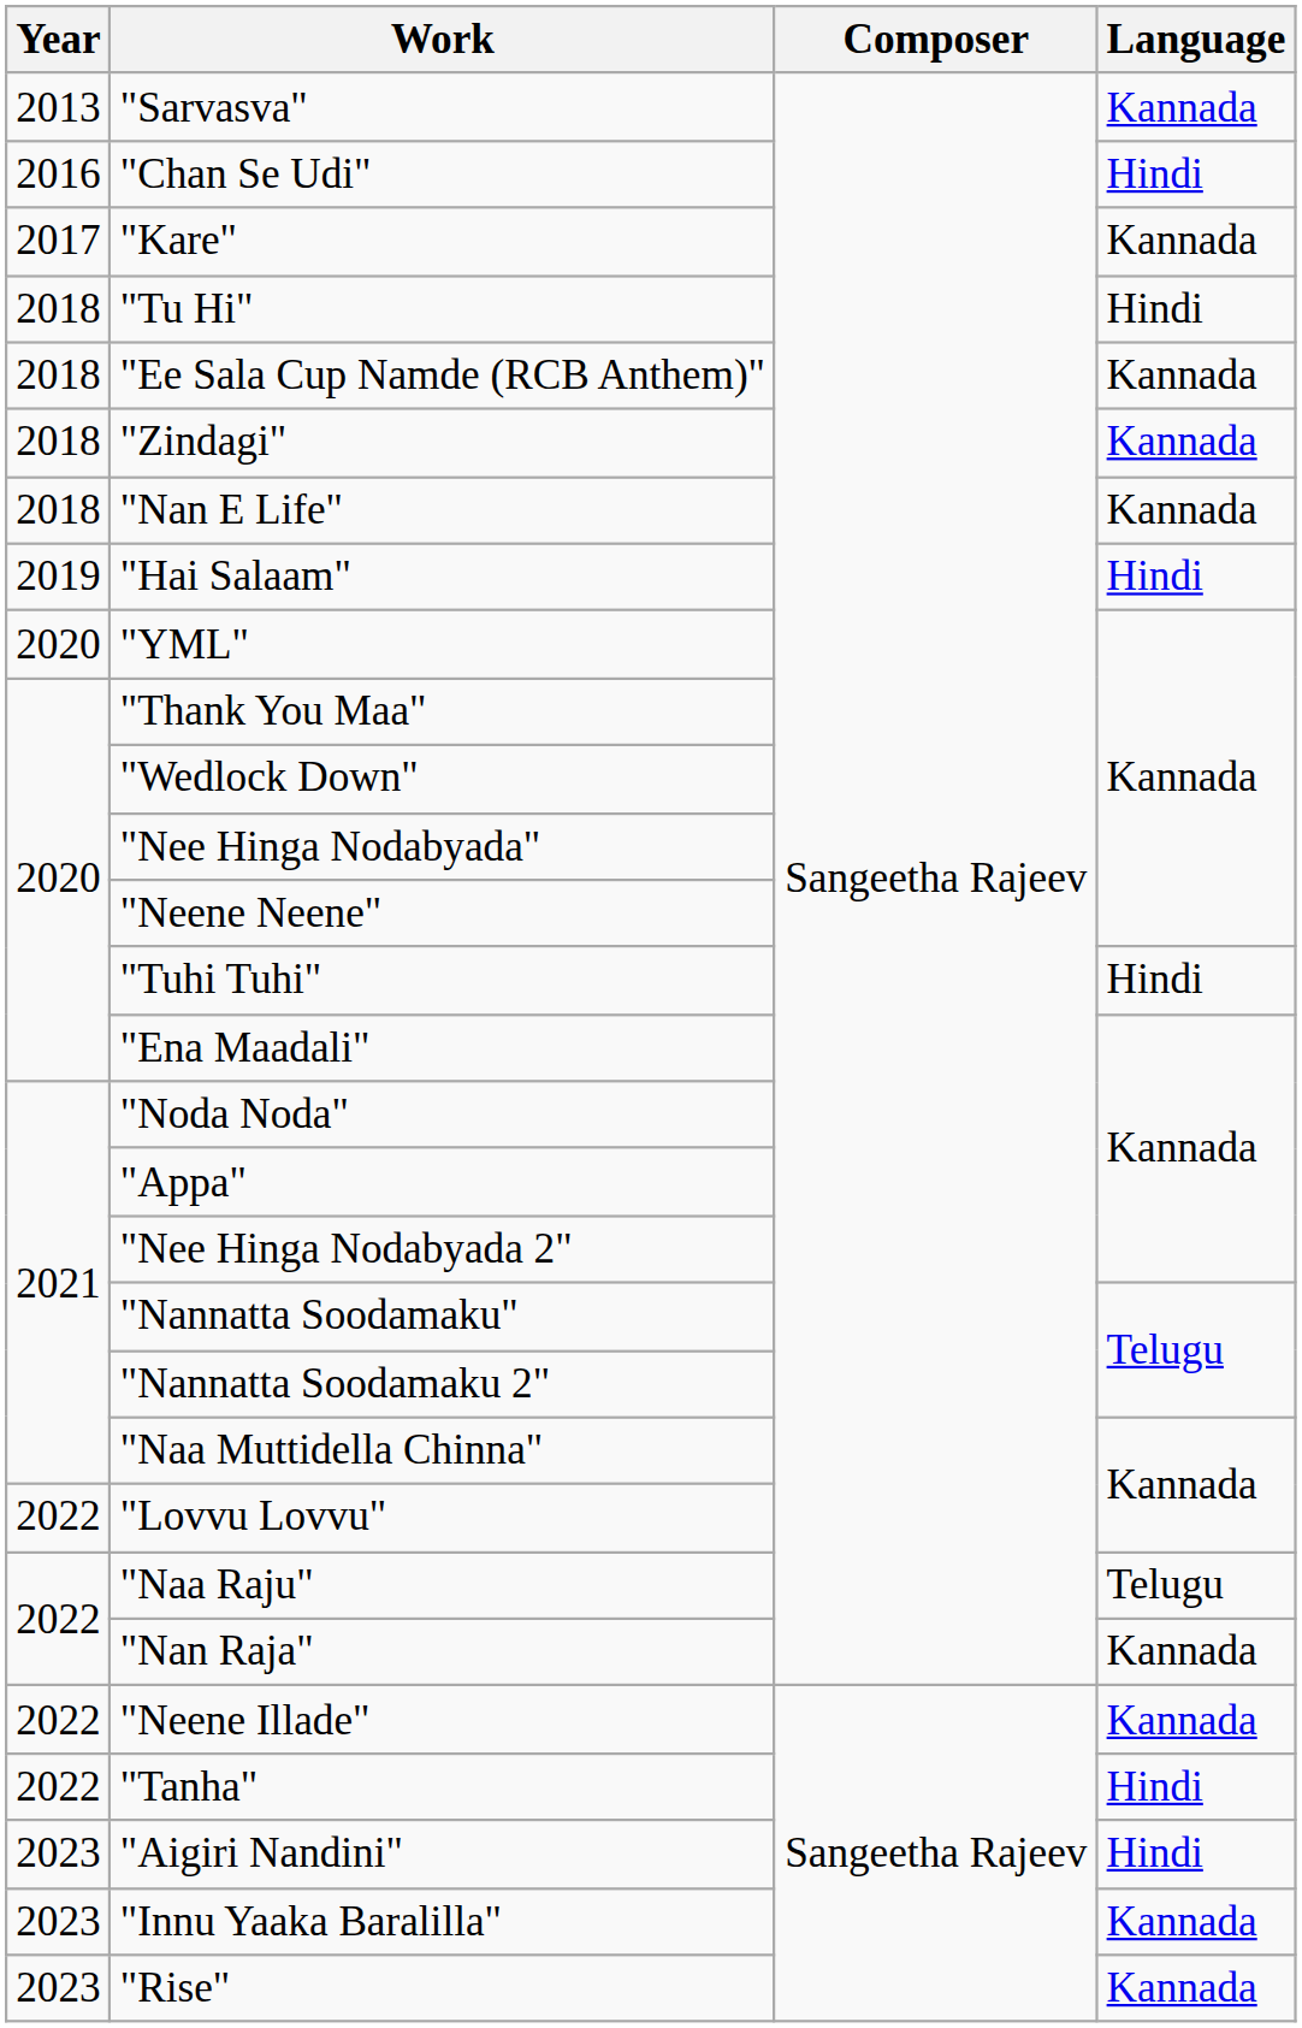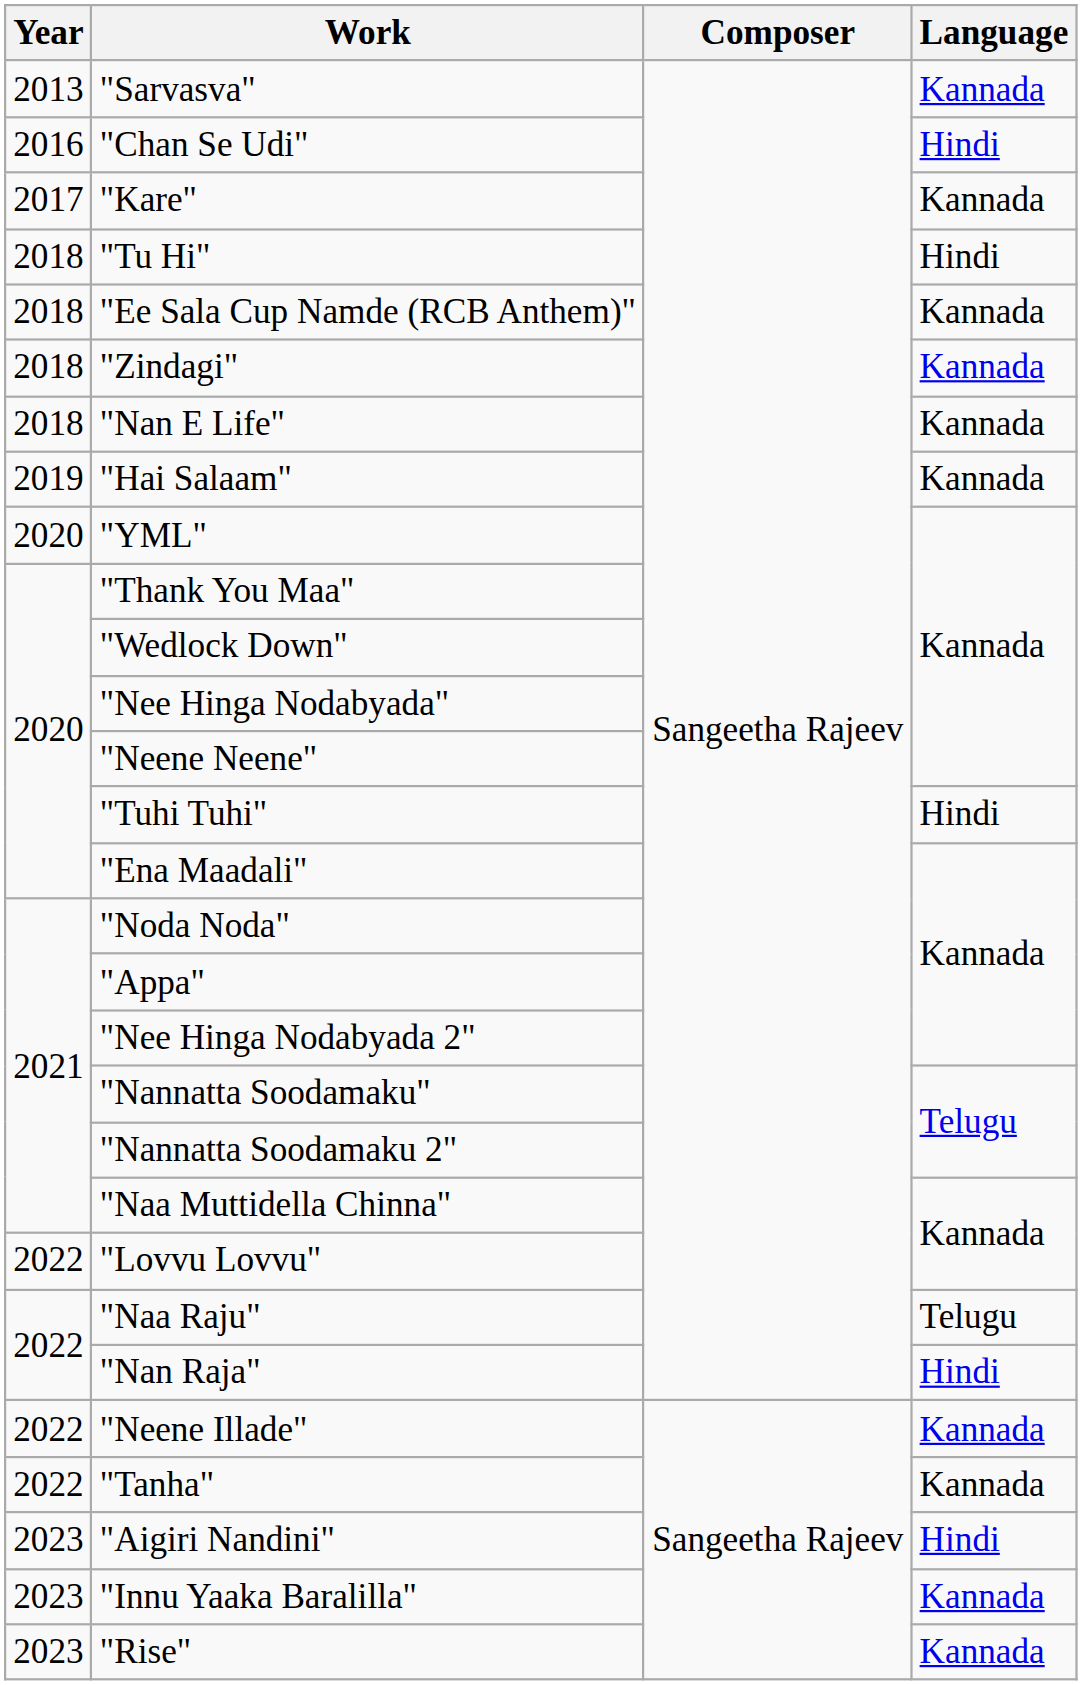 <table class="wikitable">
 <tr>
 <th>Year</th>
 <th>Work</th>
 <th>Composer</th>
 <th>Language</th>
 </tr>
 <tr>
 <td>2013</td>
 <td>"Sarvasva"</td>
 <td rowspan="24">Sangeetha Rajeev</td>
 <td><a href='#'>Kannada</a></td>
 </tr>
 <tr>
 <td>2016</td>
 <td>"Chan Se Udi"</td>
 <td><a href='#'>Hindi</a></td>
 </tr>
 <tr>
 <td>2017</td>
 <td>"Kare"</td>
 <td>Kannada</td>
 </tr>
 <tr>
 <td>2018</td>
 <td>"Tu Hi"</td>
 <td>Hindi</td>
 </tr>
 <tr>
 <td>2018</td>
 <td>"Ee Sala Cup Namde (RCB Anthem)"</td>
 <td>Kannada</td>
 </tr>
 <tr>
 <td>2018</td>
 <td>"Zindagi"</td>
 <td><a href='#'>Kannada</a></td>
 </tr>
 <tr>
 <td>2018</td>
 <td>"Nan E Life"</td>
 <td>Kannada</td>
 </tr>
 <tr>
 <td>2019</td>
 <td>"Hai Salaam"</td>
-<td><a href='#'>Hindi</a></td>
+<td>Kannada</td>
 </tr>
 <tr>
 <td>2020</td>
 <td>"YML"</td>
 <td rowspan="5">Kannada</td>
 </tr>
 <tr>
 <td rowspan="6">2020</td>
 <td>"Thank You Maa"</td>
 </tr>
 <tr>
 <td>"Wedlock Down"</td>
 </tr>
 <tr>
 <td>"Nee Hinga Nodabyada"</td>
 </tr>
 <tr>
 <td>"Neene Neene"</td>
 </tr>
 <tr>
 <td>"Tuhi Tuhi"</td>
 <td>Hindi</td>
 </tr>
 <tr>
 <td>"Ena Maadali"</td>
 <td rowspan="4">Kannada</td>
 </tr>
 <tr>
 <td rowspan="6">2021</td>
 <td>"Noda Noda"</td>
 </tr>
 <tr>
 <td>"Appa"</td>
 </tr>
 <tr>
 <td>"Nee Hinga Nodabyada 2"</td>
 </tr>
 <tr>
 <td>"Nannatta Soodamaku"</td>
 <td rowspan="2"><a href='#'>Telugu</a></td>
 </tr>
 <tr>
 <td>"Nannatta Soodamaku 2"</td>
 </tr>
 <tr>
 <td>"Naa Muttidella Chinna"</td>
 <td rowspan="2">Kannada</td>
 </tr>
 <tr>
 <td>2022</td>
 <td>"Lovvu Lovvu"</td>
 </tr>
 <tr>
 <td rowspan="2">2022</td>
 <td>"Naa Raju"</td>
 <td>Telugu</td>
 </tr>
 <tr>
 <td>"Nan Raja"</td>
-<td>Kannada</td>
+<td><a href='#'>Hindi</a></td>
 </tr>
 <tr>
 <td>2022</td>
 <td>"Neene Illade"</td>
 <td rowspan="24">Sangeetha Rajeev</td>
 <td><a href='#'>Kannada</a></td>
 </tr>
 <tr>
 <td>2022</td>
 <td>"Tanha"</td>
-<td><a href='#'>Hindi</a></td>
+<td>Kannada</td>
 </tr>
 <tr>
 <td>2023</td>
 <td>"Aigiri Nandini"</td>
 <td><a href='#'>Hindi</a></td>
 </tr>
 <tr>
 <td>2023</td>
 <td>"Innu Yaaka Baralilla"</td>
 <td><a href='#'>Kannada</a></td>
 </tr>
 <tr>
 <td>2023</td>
 <td>"Rise" </td>
 <td><a href='#'>Kannada</a></td>
 </tr>
 </table>
